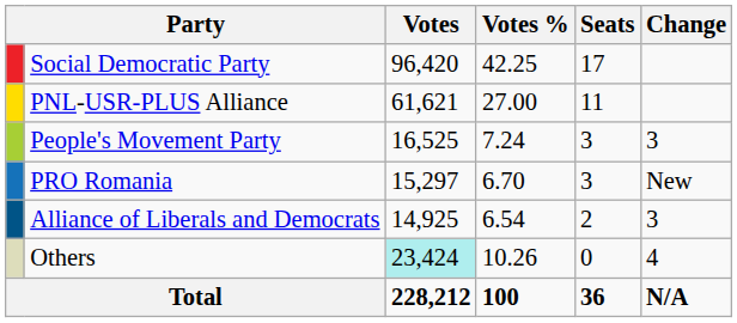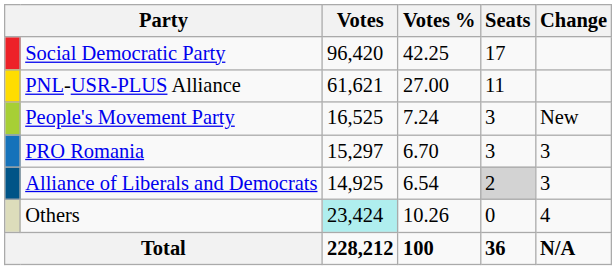 <table class="wikitable">
 <tr>
 <th colspan="2">Party</th>
 <th>Votes</th>
 <th>Votes %</th>
 <th>Seats</th>
 <th>Change</th>
 </tr>
 <tr>
 <td style="background:#ed2128;" width="5"></td>
 <td><a href='#'>Social Democratic Party</a></td>
 <td>96,420</td>
 <td>42.25</td>
 <td>17</td>
 <td></td>
 </tr>
 <tr>
 <td style="background:#ffdd00;" width="5"></td>
 <td><a href='#'>PNL</a>-<a href='#'>USR-PLUS</a> Alliance</td>
 <td>61,621</td>
 <td>27.00</td>
 <td>11</td>
 <td></td>
 </tr>
 <tr>
 <td style="background:#a7cf35;" width="5"></td>
 <td><a href='#'>People's Movement Party</a></td>
 <td>16,525</td>
 <td>7.24</td>
 <td>3</td>
-<td>3</td>
+<td>New</td>
 </tr>
 <tr>
 <td style="background:#1572ba;" width="5"></td>
 <td><a href='#'>PRO Romania</a></td>
 <td>15,297</td>
 <td>6.70</td>
 <td>3</td>
-<td>New</td>
+<td>3</td>
 </tr>
 <tr>
 <td style="background:#005487;" width="5"></td>
 <td><a href='#'>Alliance of Liberals and Democrats</a></td>
 <td>14,925</td>
 <td>6.54</td>
-<td>2</td>
+<td style="background: lightgrey;">2</td>
 <td>3</td>
 </tr>
 <tr>
 <td style="background:#ddddbb;" width="5"></td>
 <td>Others</td>
 <td style="background: paleturquoise;">23,424</td>
 <td>10.26</td>
 <td>0</td>
 <td>4</td>
 </tr>
 <tr>
 <th colspan="2">Total</th>
 <td><strong>228,212</strong></td>
 <td><strong>100</strong></td>
 <td><strong>36</strong></td>
 <td><strong>N/A</strong></td>
 </tr>
 </table>
